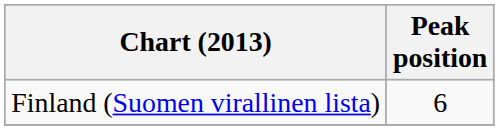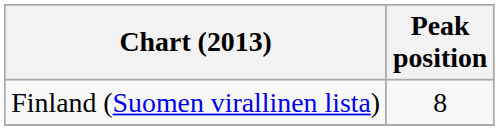 <table class="wikitable">
 <tr>
 <th scope="col">Chart (2013)</th>
 <th scope="col">Peak<br>position</th>
 </tr>
 <tr>
 <td>Finland (<a href='#'>Suomen virallinen lista</a>)</td>
-<td style="text-align:center;">6</td>
+<td style="text-align:center;">8</td>
 </tr>
 <tr>
 </tr>
 </table>
